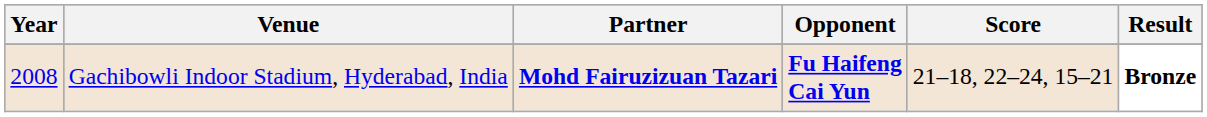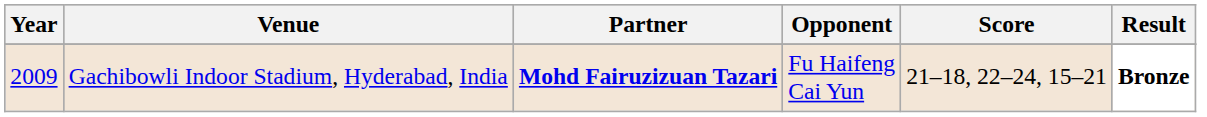 <table class="sortable wikitable" style="font-size: 90%;">
 <tr>
 <th>Year</th>
 <th>Venue</th>
 <th>Partner</th>
 <th>Opponent</th>
 <th>Score</th>
 <th>Result</th>
 </tr>
 <tr>
 </tr>
 <tr style="background:#F3E6D7">
-<td align="center"><a href='#'>2008</a></td>
+<td align="center"><a href='#'>2009</a></td>
 <td align="left"><a href='#'>Gachibowli Indoor Stadium</a>, <a href='#'>Hyderabad</a>, <a href='#'>India</a></td>
 <td align="left"><strong> <a href='#'>Mohd Fairuzizuan Tazari</a></strong></td>
-<td align="left"><strong> <a href='#'>Fu Haifeng</a><br> <a href='#'>Cai Yun</a></strong></td>
+<td align="left"> <a href='#'>Fu Haifeng</a><br> <a href='#'>Cai Yun</a></td>
 <td align="left">21–18, 22–24, 15–21</td>
 <td style="text-align:left; background:white"> <strong>Bronze</strong></td>
 </tr>
 </table>
